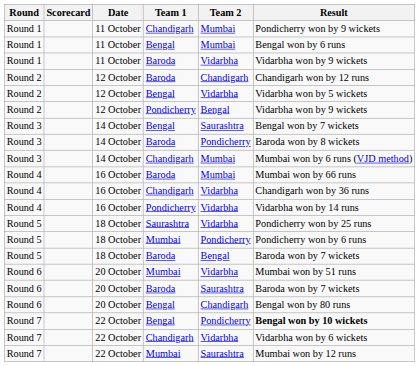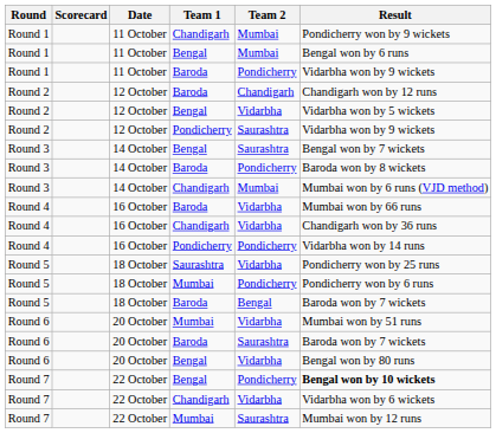 <table class="wikitable collapsible sortable collapsed">
 <tr>
 <th>Round</th>
 <th>Scorecard</th>
 <th>Date</th>
 <th>Team 1</th>
 <th>Team 2</th>
 <th>Result</th>
 </tr>
 <tr>
 <td>Round 1</td>
 <td></td>
 <td>11 October</td>
 <td><a href='#'>Chandigarh</a></td>
 <td><a href='#'>Mumbai</a></td>
 <td>Pondicherry won by 9 wickets</td>
 </tr>
 <tr>
 <td>Round 1</td>
 <td></td>
 <td>11 October</td>
 <td><a href='#'>Bengal</a></td>
 <td><a href='#'>Mumbai</a></td>
 <td>Bengal won by 6 runs</td>
 </tr>
 <tr>
 <td>Round 1</td>
 <td></td>
 <td>11 October</td>
 <td><a href='#'>Baroda</a></td>
-<td><a href='#'>Vidarbha</a></td>
+<td><a href='#'>Pondicherry</a></td>
 <td>Vidarbha won by 9 wickets</td>
 </tr>
 <tr>
 <td>Round 2</td>
 <td></td>
 <td>12 October</td>
 <td><a href='#'>Baroda</a></td>
 <td><a href='#'>Chandigarh</a></td>
 <td>Chandigarh won by 12 runs</td>
 </tr>
 <tr>
 <td>Round 2</td>
 <td></td>
 <td>12 October</td>
 <td><a href='#'>Bengal</a></td>
 <td><a href='#'>Vidarbha</a></td>
 <td>Vidarbha won by 5 wickets</td>
 </tr>
 <tr>
 <td>Round 2</td>
 <td></td>
 <td>12 October</td>
 <td><a href='#'>Pondicherry</a></td>
-<td><a href='#'>Bengal</a></td>
+<td><a href='#'>Saurashtra</a></td>
 <td>Vidarbha won by 9 wickets</td>
 </tr>
 <tr>
 <td>Round 3</td>
 <td></td>
 <td>14 October</td>
 <td><a href='#'>Bengal</a></td>
 <td><a href='#'>Saurashtra</a></td>
 <td>Bengal won by 7 wickets</td>
 </tr>
 <tr>
 <td>Round 3</td>
 <td></td>
 <td>14 October</td>
 <td><a href='#'>Baroda</a></td>
 <td><a href='#'>Pondicherry</a></td>
 <td>Baroda won by 8 wickets</td>
 </tr>
 <tr>
 <td>Round 3</td>
 <td></td>
 <td>14 October</td>
 <td><a href='#'>Chandigarh</a></td>
 <td><a href='#'>Mumbai</a></td>
 <td>Mumbai won by 6 runs (<a href='#'>VJD method</a>)</td>
 </tr>
 <tr>
 <td>Round 4</td>
 <td></td>
 <td>16 October</td>
 <td><a href='#'>Baroda</a></td>
-<td><a href='#'>Mumbai</a></td>
+<td><a href='#'>Vidarbha</a></td>
 <td>Mumbai won by 66 runs</td>
 </tr>
 <tr>
 <td>Round 4</td>
 <td></td>
 <td>16 October</td>
 <td><a href='#'>Chandigarh</a></td>
 <td><a href='#'>Vidarbha</a></td>
 <td>Chandigarh won by 36 runs</td>
 </tr>
 <tr>
 <td>Round 4</td>
 <td></td>
 <td>16 October</td>
 <td><a href='#'>Pondicherry</a></td>
-<td><a href='#'>Vidarbha</a></td>
+<td><a href='#'>Pondicherry</a></td>
 <td>Vidarbha won by 14 runs</td>
 </tr>
 <tr>
 <td>Round 5</td>
 <td></td>
 <td>18 October</td>
 <td><a href='#'>Saurashtra</a></td>
 <td><a href='#'>Vidarbha</a></td>
 <td>Pondicherry won by 25 runs</td>
 </tr>
 <tr>
 <td>Round 5</td>
 <td></td>
 <td>18 October</td>
 <td><a href='#'>Mumbai</a></td>
 <td><a href='#'>Pondicherry</a></td>
 <td>Pondicherry won by 6 runs</td>
 </tr>
 <tr>
 <td>Round 5</td>
 <td></td>
 <td>18 October</td>
 <td><a href='#'>Baroda</a></td>
 <td><a href='#'>Bengal</a></td>
 <td>Baroda won by 7 wickets</td>
 </tr>
 <tr>
 <td>Round 6</td>
 <td></td>
 <td>20 October</td>
 <td><a href='#'>Mumbai</a></td>
 <td><a href='#'>Vidarbha</a></td>
 <td>Mumbai won by 51 runs</td>
 </tr>
 <tr>
 <td>Round 6</td>
 <td></td>
 <td>20 October</td>
 <td><a href='#'>Baroda</a></td>
 <td><a href='#'>Saurashtra</a></td>
 <td>Baroda won by 7 wickets</td>
 </tr>
 <tr>
 <td>Round 6</td>
 <td></td>
 <td>20 October</td>
 <td><a href='#'>Bengal</a></td>
-<td><a href='#'>Chandigarh</a></td>
+<td><a href='#'>Vidarbha</a></td>
 <td>Bengal won by 80 runs</td>
 </tr>
 <tr>
 <td>Round 7</td>
 <td></td>
 <td>22 October</td>
 <td><a href='#'>Bengal</a></td>
 <td><a href='#'>Pondicherry</a></td>
 <td><strong>Bengal won by 10 wickets</strong></td>
 </tr>
 <tr>
 <td>Round 7</td>
 <td></td>
 <td>22 October</td>
 <td><a href='#'>Chandigarh</a></td>
 <td><a href='#'>Vidarbha</a></td>
 <td>Vidarbha won by 6 wickets</td>
 </tr>
 <tr>
 <td>Round 7</td>
 <td></td>
 <td>22 October</td>
 <td><a href='#'>Mumbai</a></td>
 <td><a href='#'>Saurashtra</a></td>
 <td>Mumbai won by 12 runs</td>
 </tr>
 </table>
